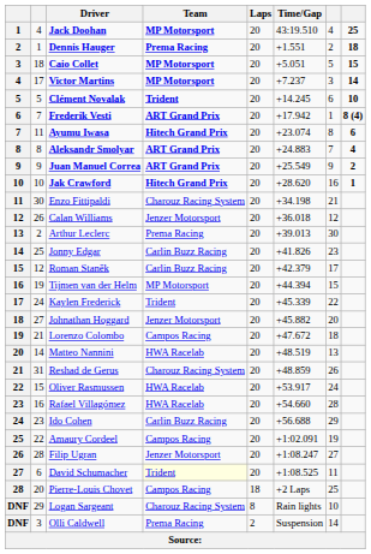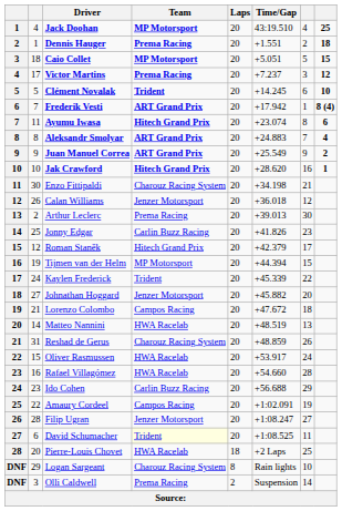 <table class="wikitable" style="font-size:85%">
 <tr>
 <th></th>
 <th></th>
 <th>Driver</th>
 <th>Team</th>
 <th>Laps</th>
 <th>Time/Gap</th>
 <th></th>
 <th></th>
 </tr>
 <tr>
 <th>1</th>
 <td align="center">4</td>
 <td> <strong><a href='#'>Jack Doohan</a></strong></td>
 <td><strong><a href='#'>MP Motorsport</a></strong></td>
 <td>20</td>
 <td>43:19.510</td>
 <td>4</td>
 <td align="center"><strong>25</strong></td>
 </tr>
 <tr>
 <th>2</th>
 <td align="center">1</td>
 <td> <strong><a href='#'>Dennis Hauger</a></strong></td>
 <td><strong><a href='#'>Prema Racing</a></strong></td>
 <td>20</td>
 <td>+1.551</td>
 <td>2</td>
 <td align="center"><strong>18</strong></td>
 </tr>
 <tr>
 <th>3</th>
 <td align="center">18</td>
 <td> <strong><a href='#'>Caio Collet</a></strong></td>
 <td><strong><a href='#'>MP Motorsport</a></strong></td>
 <td>20</td>
 <td>+5.051</td>
 <td>5</td>
 <td align="center"><strong>15</strong></td>
 </tr>
 <tr>
 <th>4</th>
 <td align="center">17</td>
 <td> <strong><a href='#'>Victor Martins</a></strong></td>
-<td><strong><a href='#'>MP Motorsport</a></strong></td>
+<td><strong><a href='#'>Prema Racing</a></strong></td>
 <td>20</td>
 <td>+7.237</td>
 <td>3</td>
-<td align="center"><strong>14</strong></td>
+<td align="center"><strong>12</strong></td>
 </tr>
 <tr>
 <th>5</th>
 <td align="center">5</td>
 <td> <strong><a href='#'>Clément Novalak</a></strong></td>
 <td><strong><a href='#'>Trident</a></strong></td>
 <td>20</td>
 <td>+14.245</td>
 <td>6</td>
 <td align="center"><strong>10</strong></td>
 </tr>
 <tr>
 <th>6</th>
 <td align="center">7</td>
 <td> <strong><a href='#'>Frederik Vesti</a></strong></td>
 <td><strong><a href='#'>ART Grand Prix</a></strong></td>
 <td>20</td>
 <td>+17.942</td>
 <td>1</td>
 <td align="center"><strong>8 (4)</strong></td>
 </tr>
 <tr>
 <th>7</th>
 <td align="center">11</td>
 <td> <strong><a href='#'>Ayumu Iwasa</a></strong></td>
 <td><strong><a href='#'>Hitech Grand Prix</a></strong></td>
 <td>20</td>
 <td>+23.074</td>
 <td>8</td>
 <td align="center"><strong>6</strong></td>
 </tr>
 <tr>
 <th>8</th>
 <td align="center">8</td>
 <td> <strong><a href='#'>Aleksandr Smolyar</a></strong></td>
 <td><strong><a href='#'>ART Grand Prix</a></strong></td>
 <td>20</td>
 <td>+24.883</td>
 <td>7</td>
 <td align="center"><strong>4</strong></td>
 </tr>
 <tr>
 <th>9</th>
 <td align="center">9</td>
 <td> <strong><a href='#'>Juan Manuel Correa</a></strong></td>
 <td><strong><a href='#'>ART Grand Prix</a></strong></td>
 <td>20</td>
 <td>+25.549</td>
 <td>9</td>
 <td align="center"><strong>2</strong></td>
 </tr>
 <tr>
 <th>10</th>
 <td align="center">10</td>
 <td> <strong><a href='#'>Jak Crawford</a></strong></td>
 <td><strong><a href='#'>Hitech Grand Prix</a></strong></td>
 <td>20</td>
 <td>+28.620</td>
 <td>16</td>
 <td align="center"><strong>1</strong></td>
 </tr>
 <tr>
 <th>11</th>
 <td align="center">30</td>
 <td> <a href='#'>Enzo Fittipaldi</a></td>
 <td><a href='#'>Charouz Racing System</a></td>
 <td>20</td>
 <td>+34.198</td>
 <td>21</td>
 <td></td>
 </tr>
 <tr>
 <th>12</th>
 <td align="center">26</td>
 <td> <a href='#'>Calan Williams</a></td>
 <td><a href='#'>Jenzer Motorsport</a></td>
 <td>20</td>
 <td>+36.018</td>
 <td>12</td>
 <td align="center"></td>
 </tr>
 <tr>
 <th>13</th>
 <td align="center">2</td>
 <td> <a href='#'>Arthur Leclerc</a></td>
 <td><a href='#'>Prema Racing</a></td>
 <td>20</td>
 <td>+39.013</td>
 <td>30</td>
 <td align="center"></td>
 </tr>
 <tr>
 <th>14</th>
 <td align="center">25</td>
 <td> <a href='#'>Jonny Edgar</a></td>
 <td><a href='#'>Carlin Buzz Racing</a></td>
 <td>20</td>
 <td>+41.826</td>
 <td>23</td>
 <td align="center"></td>
 </tr>
 <tr>
 <th>15</th>
 <td align="center">12</td>
 <td> <a href='#'>Roman Staněk</a></td>
-<td><a href='#'>Carlin Buzz Racing</a></td>
+<td><a href='#'>Hitech Grand Prix</a></td>
 <td>20</td>
 <td>+42.379</td>
 <td>17</td>
 <td></td>
 </tr>
 <tr>
 <th>16</th>
 <td align="center">19</td>
 <td> <a href='#'>Tijmen van der Helm</a></td>
 <td><a href='#'>MP Motorsport</a></td>
 <td>20</td>
 <td>+44.394</td>
 <td>15</td>
 <td></td>
 </tr>
 <tr>
 <th>17</th>
 <td align="center">24</td>
 <td> <a href='#'>Kaylen Frederick</a></td>
 <td><a href='#'>Trident</a></td>
 <td>20</td>
 <td>+45.339</td>
 <td>22</td>
 <td></td>
 </tr>
 <tr>
 <th>18</th>
 <td align="center">27</td>
 <td> <a href='#'>Johnathan Hoggard</a></td>
 <td><a href='#'>Jenzer Motorsport</a></td>
 <td>20</td>
 <td>+45.882</td>
 <td>20</td>
 <td></td>
 </tr>
 <tr>
 <th>19</th>
 <td align="center">21</td>
 <td> <a href='#'>Lorenzo Colombo</a></td>
 <td><a href='#'>Campos Racing</a></td>
 <td>20</td>
 <td>+47.672</td>
 <td>18</td>
 <td></td>
 </tr>
 <tr>
 <th>20</th>
 <td align="center">14</td>
 <td> <a href='#'>Matteo Nannini</a></td>
 <td><a href='#'>HWA Racelab</a></td>
 <td>20</td>
 <td>+48.519</td>
 <td>13</td>
 <td align="center"></td>
 </tr>
 <tr>
 <th>21</th>
 <td align="center">31</td>
 <td> <a href='#'>Reshad de Gerus</a></td>
 <td><a href='#'>Charouz Racing System</a></td>
 <td>20</td>
 <td>+48.859</td>
 <td>26</td>
 <td></td>
 </tr>
 <tr>
 <th>22</th>
 <td align="center">15</td>
 <td> <a href='#'>Oliver Rasmussen</a></td>
 <td><a href='#'>HWA Racelab</a></td>
 <td>20</td>
 <td>+53.917</td>
 <td>24</td>
 <td></td>
 </tr>
 <tr>
 <th>23</th>
 <td align="center">16</td>
 <td> <a href='#'>Rafael Villagómez</a></td>
 <td><a href='#'>HWA Racelab</a></td>
 <td>20</td>
 <td>+54.660</td>
 <td>28</td>
 <td></td>
 </tr>
 <tr>
 <th>24</th>
 <td align="center">23</td>
 <td> <a href='#'>Ido Cohen</a></td>
 <td><a href='#'>Carlin Buzz Racing</a></td>
 <td>20</td>
 <td>+56.688</td>
 <td>29</td>
 <td></td>
 </tr>
 <tr>
 <th>25</th>
 <td align="center">22</td>
 <td> <a href='#'>Amaury Cordeel</a></td>
 <td><a href='#'>Campos Racing</a></td>
 <td>20</td>
 <td>+1:02.091</td>
 <td>19</td>
 <td></td>
 </tr>
 <tr>
 <th>26</th>
 <td align="center">28</td>
 <td> <a href='#'>Filip Ugran</a></td>
 <td><a href='#'>Jenzer Motorsport</a></td>
 <td>20</td>
 <td>+1:08.247</td>
 <td>27</td>
 <td></td>
 </tr>
 <tr>
 <th>27</th>
 <td align="center">6</td>
 <td> <a href='#'>David Schumacher</a></td>
 <td style="background: lightyellow;"><a href='#'>Trident</a></td>
 <td>20</td>
 <td>+1:08.525</td>
 <td>11</td>
 <td></td>
 </tr>
 <tr>
 <th>28</th>
 <td align="center">20</td>
 <td> <a href='#'>Pierre-Louis Chovet</a></td>
-<td><a href='#'>Campos Racing</a></td>
+<td><a href='#'>HWA Racelab</a></td>
 <td>18</td>
 <td>+2 Laps</td>
 <td>25</td>
 <td></td>
 </tr>
 <tr>
 <th>DNF</th>
 <td align="center">29</td>
 <td> <a href='#'>Logan Sargeant</a></td>
 <td><a href='#'>Charouz Racing System</a></td>
 <td>8</td>
 <td>Rain lights</td>
 <td>10</td>
 <td align="center"></td>
 </tr>
 <tr>
 <th>DNF</th>
 <td align="center">3</td>
 <td> <a href='#'>Olli Caldwell</a></td>
 <td><a href='#'>Prema Racing</a></td>
 <td>2</td>
 <td>Suspension</td>
 <td>14</td>
 <td></td>
 </tr>
 <tr>
 <th colspan="8">Source:</th>
 </tr>
 </table>
